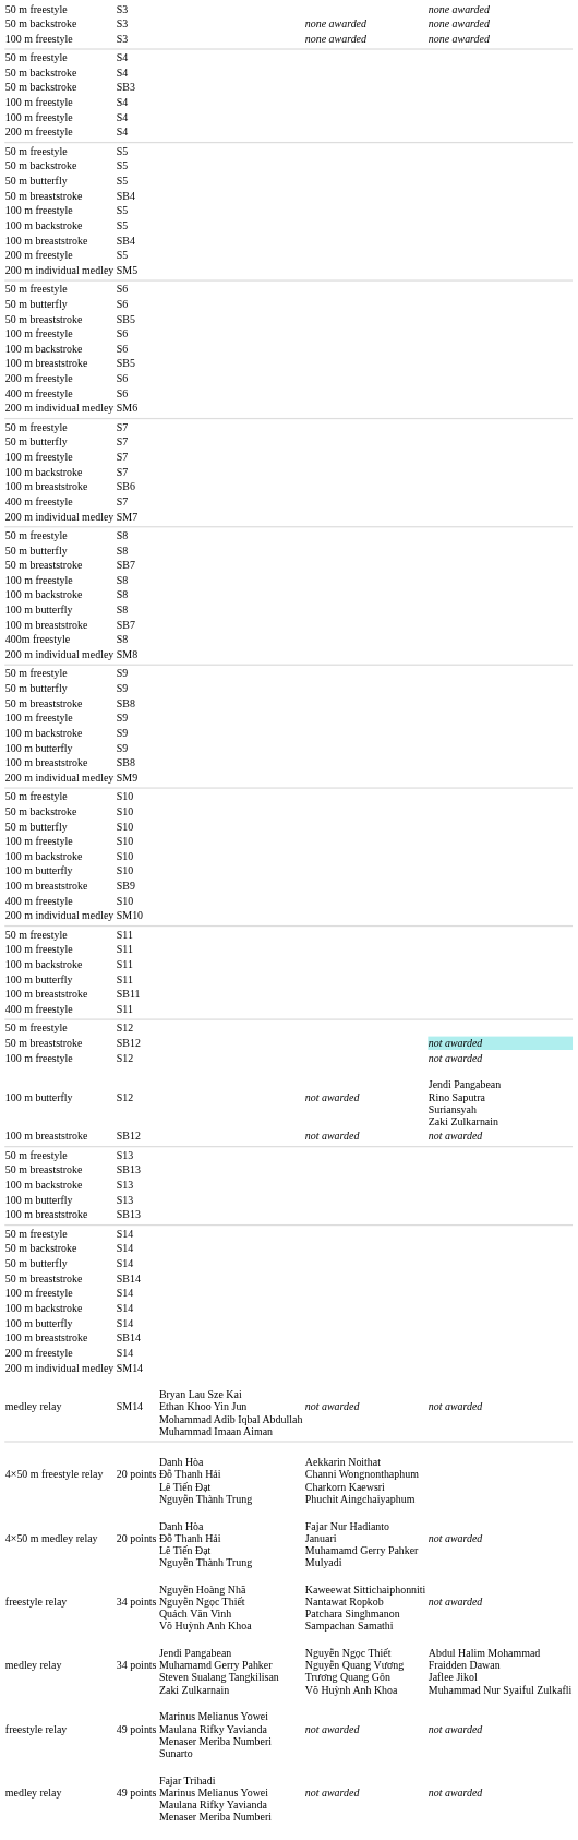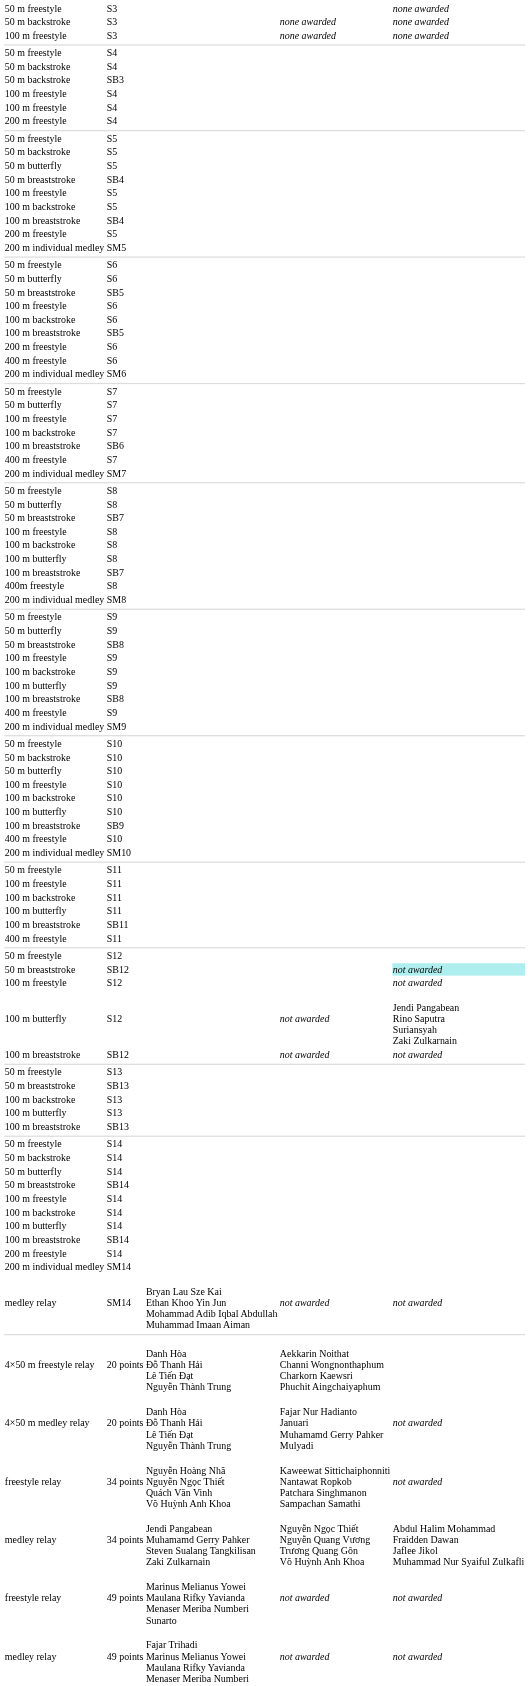 <table>
 <tr>
 <td>50 m freestyle</td>
 <td>S3</td>
 <td></td>
 <td></td>
 <td><em>none awarded</em></td>
 </tr>
 <tr>
 <td>50 m backstroke</td>
 <td>S3</td>
 <td></td>
 <td><em>none awarded</em></td>
 <td><em>none awarded</em></td>
 </tr>
 <tr>
 <td>100 m freestyle</td>
 <td>S3</td>
 <td></td>
 <td><em>none awarded</em></td>
 <td><em>none awarded</em></td>
 </tr>
 <tr>
 </tr>
 <tr bgcolor=#dddddd>
 <td colspan="5"></td>
 </tr>
 <tr>
 <td>50 m freestyle</td>
 <td>S4</td>
 <td></td>
 <td></td>
 <td></td>
 </tr>
 <tr>
 <td>50 m backstroke</td>
 <td>S4</td>
 <td></td>
 <td></td>
 <td></td>
 </tr>
 <tr>
 <td>50 m backstroke</td>
 <td>SB3</td>
 <td></td>
 <td></td>
 <td></td>
 </tr>
 <tr>
 <td>100 m freestyle</td>
 <td>S4</td>
 <td></td>
 <td></td>
 <td></td>
 </tr>
 <tr>
 <td>100 m freestyle</td>
 <td>S4</td>
 <td></td>
 <td></td>
 <td></td>
 </tr>
 <tr>
 <td>200 m freestyle</td>
 <td>S4</td>
 <td></td>
 <td></td>
 <td></td>
 </tr>
 <tr>
 </tr>
 <tr bgcolor=#dddddd>
 <td colspan="5"></td>
 </tr>
 <tr>
 <td>50 m freestyle</td>
 <td>S5</td>
 <td></td>
 <td></td>
 <td></td>
 </tr>
 <tr>
 <td>50 m backstroke</td>
 <td>S5</td>
 <td></td>
 <td></td>
 <td></td>
 </tr>
 <tr>
 <td>50 m butterfly</td>
 <td>S5</td>
 <td></td>
 <td></td>
 <td></td>
 </tr>
 <tr>
 <td>50 m breaststroke</td>
 <td>SB4</td>
 <td></td>
 <td></td>
 <td></td>
 </tr>
 <tr>
 <td>100 m freestyle</td>
 <td>S5</td>
 <td></td>
 <td></td>
 <td></td>
 </tr>
 <tr>
 <td>100 m backstroke</td>
 <td>S5</td>
 <td></td>
 <td></td>
 <td></td>
 </tr>
 <tr>
 <td>100 m breaststroke</td>
 <td>SB4</td>
 <td></td>
 <td></td>
 <td></td>
 </tr>
 <tr>
 <td>200 m freestyle</td>
 <td>S5</td>
 <td></td>
 <td></td>
 <td></td>
 </tr>
 <tr>
 <td>200 m individual medley</td>
 <td>SM5</td>
 <td></td>
 <td></td>
 <td></td>
 </tr>
 <tr>
 </tr>
 <tr bgcolor=#dddddd>
 <td colspan="5"></td>
 </tr>
 <tr>
 <td>50 m freestyle</td>
 <td>S6</td>
 <td></td>
 <td></td>
 <td></td>
 </tr>
 <tr>
 <td>50 m butterfly</td>
 <td>S6</td>
 <td></td>
 <td></td>
 <td></td>
 </tr>
 <tr>
 <td>50 m breaststroke</td>
 <td>SB5</td>
 <td></td>
 <td></td>
 <td></td>
 </tr>
 <tr>
 <td>100 m freestyle</td>
 <td>S6</td>
 <td></td>
 <td></td>
 <td></td>
 </tr>
 <tr>
 <td>100 m backstroke</td>
 <td>S6</td>
 <td></td>
 <td></td>
 <td></td>
 </tr>
 <tr>
 <td>100 m breaststroke</td>
 <td>SB5</td>
 <td></td>
 <td></td>
 <td></td>
 </tr>
 <tr>
 <td>200 m freestyle</td>
 <td>S6</td>
 <td></td>
 <td></td>
 <td></td>
 </tr>
 <tr>
 <td>400 m freestyle</td>
 <td>S6</td>
 <td></td>
 <td></td>
 <td></td>
 </tr>
 <tr>
 <td>200 m individual medley</td>
 <td>SM6</td>
 <td></td>
 <td></td>
 <td></td>
 </tr>
 <tr>
 </tr>
 <tr bgcolor=#dddddd>
 <td colspan="5"></td>
 </tr>
 <tr>
 <td>50 m freestyle</td>
 <td>S7</td>
 <td></td>
 <td></td>
 <td></td>
 </tr>
 <tr>
 <td>50 m butterfly</td>
 <td>S7</td>
 <td></td>
 <td></td>
 <td></td>
 </tr>
 <tr>
 <td>100 m freestyle</td>
 <td>S7</td>
 <td></td>
 <td></td>
 <td></td>
 </tr>
 <tr>
 <td>100 m backstroke</td>
 <td>S7</td>
 <td></td>
 <td></td>
 <td></td>
 </tr>
 <tr>
 <td>100 m breaststroke</td>
 <td>SB6</td>
 <td></td>
 <td></td>
 <td></td>
 </tr>
 <tr>
 <td>400 m freestyle</td>
 <td>S7</td>
 <td></td>
 <td></td>
 <td></td>
 </tr>
 <tr>
 <td>200 m individual medley</td>
 <td>SM7</td>
 <td></td>
 <td></td>
 <td></td>
 </tr>
 <tr>
 </tr>
 <tr bgcolor=#dddddd>
 <td colspan="5"></td>
 </tr>
 <tr>
 <td>50 m freestyle</td>
 <td>S8</td>
 <td></td>
 <td></td>
 <td></td>
 </tr>
 <tr>
 <td>50 m butterfly</td>
 <td>S8</td>
 <td></td>
 <td></td>
 <td></td>
 </tr>
 <tr>
 <td>50 m breaststroke</td>
 <td>SB7</td>
 <td></td>
 <td></td>
 <td></td>
 </tr>
 <tr>
 <td>100 m freestyle</td>
 <td>S8</td>
 <td></td>
 <td></td>
 <td></td>
 </tr>
 <tr>
 <td>100 m backstroke</td>
 <td>S8</td>
 <td></td>
 <td></td>
 <td></td>
 </tr>
 <tr>
 <td>100 m butterfly</td>
 <td>S8</td>
 <td></td>
 <td></td>
 <td></td>
 </tr>
 <tr>
 <td>100 m breaststroke</td>
 <td>SB7</td>
 <td></td>
 <td></td>
 <td></td>
 </tr>
 <tr>
 <td>400m freestyle</td>
 <td>S8</td>
 <td></td>
 <td></td>
 <td></td>
 </tr>
 <tr>
 <td>200 m individual medley</td>
 <td>SM8</td>
 <td></td>
 <td></td>
 <td></td>
 </tr>
 <tr>
 </tr>
 <tr bgcolor=#dddddd>
 <td colspan="5"></td>
 </tr>
 <tr>
 <td>50 m freestyle</td>
 <td>S9</td>
 <td></td>
 <td></td>
 <td></td>
 </tr>
 <tr>
 <td>50 m butterfly</td>
 <td>S9</td>
 <td></td>
 <td></td>
 <td></td>
 </tr>
 <tr>
 <td>50 m breaststroke</td>
 <td>SB8</td>
 <td></td>
 <td></td>
 <td></td>
 </tr>
 <tr>
 <td>100 m freestyle</td>
 <td>S9</td>
 <td></td>
 <td></td>
 <td></td>
 </tr>
 <tr>
 <td>100 m backstroke</td>
 <td>S9</td>
 <td></td>
 <td></td>
 <td></td>
 </tr>
 <tr>
 <td>100 m butterfly</td>
 <td>S9</td>
 <td></td>
 <td></td>
 <td></td>
 </tr>
 <tr>
 <td>100 m breaststroke</td>
 <td>SB8</td>
 <td></td>
 <td></td>
 <td></td>
 </tr>
 <tr>
+<td>400 m freestyle</td>
+<td>S9</td>
+<td></td>
+<td></td>
+<td></td>
+</tr>
+<tr>
 <td>200 m individual medley</td>
 <td>SM9</td>
 <td></td>
 <td></td>
 <td></td>
 </tr>
 <tr>
 </tr>
 <tr bgcolor=#dddddd>
 <td colspan="5"></td>
 </tr>
 <tr>
 <td>50 m freestyle</td>
 <td>S10</td>
 <td></td>
 <td></td>
 <td></td>
 </tr>
 <tr>
 <td>50 m backstroke</td>
 <td>S10</td>
 <td></td>
 <td></td>
 <td></td>
 </tr>
 <tr>
 <td>50 m butterfly</td>
 <td>S10</td>
 <td></td>
 <td></td>
 <td></td>
 </tr>
 <tr>
 <td>100 m freestyle</td>
 <td>S10</td>
 <td></td>
 <td></td>
 <td></td>
 </tr>
 <tr>
 <td>100 m backstroke</td>
 <td>S10</td>
 <td></td>
 <td></td>
 <td></td>
 </tr>
 <tr>
 <td>100 m butterfly</td>
 <td>S10</td>
 <td></td>
 <td></td>
 <td></td>
 </tr>
 <tr>
 <td>100 m breaststroke</td>
 <td>SB9</td>
 <td></td>
 <td></td>
 <td></td>
 </tr>
 <tr>
 <td>400 m freestyle</td>
 <td>S10</td>
 <td></td>
 <td></td>
 <td></td>
 </tr>
 <tr>
 <td>200 m individual medley</td>
 <td>SM10</td>
 <td></td>
 <td></td>
 <td></td>
 </tr>
 <tr>
 </tr>
 <tr bgcolor=#dddddd>
 <td colspan="5"></td>
 </tr>
 <tr>
 <td>50 m freestyle</td>
 <td>S11</td>
 <td></td>
 <td></td>
 <td></td>
 </tr>
 <tr>
 <td>100 m freestyle</td>
 <td>S11</td>
 <td></td>
 <td></td>
 <td></td>
 </tr>
 <tr>
 <td>100 m backstroke</td>
 <td>S11</td>
 <td></td>
 <td></td>
 <td></td>
 </tr>
 <tr>
 <td>100 m butterfly</td>
 <td>S11</td>
 <td></td>
 <td></td>
 <td></td>
 </tr>
 <tr>
 <td>100 m breaststroke</td>
 <td>SB11</td>
 <td></td>
 <td></td>
 <td></td>
 </tr>
 <tr>
 <td>400 m freestyle</td>
 <td>S11</td>
 <td></td>
 <td></td>
 <td></td>
 </tr>
 <tr>
 </tr>
 <tr bgcolor=#dddddd>
 <td colspan="5"></td>
 </tr>
 <tr>
 <td>50 m freestyle</td>
 <td>S12</td>
 <td></td>
 <td></td>
 <td></td>
 </tr>
 <tr>
 <td>50 m breaststroke</td>
 <td>SB12</td>
 <td></td>
 <td></td>
 <td style="background: paleturquoise;"><em>not awarded</em></td>
 </tr>
 <tr>
 <td>100 m freestyle</td>
 <td>S12</td>
 <td></td>
 <td></td>
 <td><em>not awarded</em></td>
 </tr>
 <tr>
 <td>100 m butterfly</td>
 <td>S12</td>
 <td></td>
 <td><em>not awarded</em></td>
 <td><br>Jendi Pangabean<br>Rino Saputra<br>Suriansyah<br>Zaki Zulkarnain</td>
 </tr>
 <tr>
 <td>100 m breaststroke</td>
 <td>SB12</td>
 <td></td>
 <td><em>not awarded</em></td>
 <td><em>not awarded</em></td>
 </tr>
 <tr>
 </tr>
 <tr bgcolor=#dddddd>
 <td colspan="5"></td>
 </tr>
 <tr>
 <td>50 m freestyle</td>
 <td>S13</td>
 <td></td>
 <td></td>
 <td></td>
 </tr>
 <tr>
 <td>50 m breaststroke</td>
 <td>SB13</td>
 <td></td>
 <td></td>
 <td></td>
 </tr>
 <tr>
 <td>100 m backstroke</td>
 <td>S13</td>
 <td></td>
 <td></td>
 <td></td>
 </tr>
 <tr>
 <td>100 m butterfly</td>
 <td>S13</td>
 <td></td>
 <td></td>
 <td></td>
 </tr>
 <tr>
 <td>100 m breaststroke</td>
 <td>SB13</td>
 <td></td>
 <td></td>
 <td></td>
 </tr>
 <tr>
 </tr>
 <tr bgcolor=#dddddd>
 <td colspan="5"></td>
 </tr>
 <tr>
 <td>50 m freestyle</td>
 <td>S14</td>
 <td></td>
 <td></td>
 <td></td>
 </tr>
 <tr>
 <td>50 m backstroke</td>
 <td>S14</td>
 <td></td>
 <td></td>
 <td></td>
 </tr>
 <tr>
 <td>50 m butterfly</td>
 <td>S14</td>
 <td></td>
 <td></td>
 <td></td>
 </tr>
 <tr>
 <td>50 m breaststroke</td>
 <td>SB14</td>
 <td></td>
 <td></td>
 <td></td>
 </tr>
 <tr>
 <td>100 m freestyle</td>
 <td>S14</td>
 <td></td>
 <td></td>
 <td></td>
 </tr>
 <tr>
 <td>100 m backstroke</td>
 <td>S14</td>
 <td></td>
 <td></td>
 <td></td>
 </tr>
 <tr>
 <td>100 m butterfly</td>
 <td>S14</td>
 <td></td>
 <td></td>
 <td></td>
 </tr>
 <tr>
 <td>100 m breaststroke</td>
 <td>SB14</td>
 <td></td>
 <td></td>
 <td></td>
 </tr>
 <tr>
 <td>200 m freestyle</td>
 <td>S14</td>
 <td></td>
 <td></td>
 <td></td>
 </tr>
 <tr>
 <td>200 m individual medley</td>
 <td>SM14</td>
 <td></td>
 <td></td>
 <td></td>
 </tr>
 <tr>
 <td> medley relay</td>
 <td>SM14</td>
 <td><br>Bryan Lau Sze Kai<br>Ethan Khoo Yin Jun<br>Mohammad Adib Iqbal Abdullah<br>Muhammad Imaan Aiman</td>
 <td><em>not awarded</em></td>
 <td><em>not awarded</em></td>
 </tr>
 <tr>
 </tr>
 <tr bgcolor=#dddddd>
 <td colspan="5"></td>
 </tr>
 <tr>
 <td>4×50 m freestyle relay</td>
 <td>20 points</td>
 <td><br>Danh Hòa<br>Đỗ Thanh Hải<br>Lê Tiến Đạt<br>Nguyễn Thành Trung</td>
 <td><br>Aekkarin Noithat<br>Channi Wongnonthaphum<br>Charkorn Kaewsri<br>Phuchit Aingchaiyaphum</td>
 <td><br></td>
 </tr>
 <tr>
 <td>4×50 m medley relay</td>
 <td>20 points</td>
 <td><br>Danh Hòa<br>Đỗ Thanh Hải<br>Lê Tiến Đạt<br>Nguyễn Thành Trung</td>
 <td><br>Fajar Nur Hadianto<br>Januari<br>Muhamamd Gerry Pahker<br>Mulyadi</td>
 <td><em>not awarded</em></td>
 </tr>
 <tr>
 <td> freestyle relay</td>
 <td>34 points</td>
 <td><br>Nguyễn Hoàng Nhã<br>Nguyễn Ngọc Thiết<br>Quách Văn Vinh<br>Võ Huỳnh Anh Khoa</td>
 <td><br>Kaweewat Sittichaiphonniti<br>Nantawat Ropkob<br>Patchara Singhmanon<br>Sampachan Samathi</td>
 <td><em>not awarded</em></td>
 </tr>
 <tr>
 <td> medley relay</td>
 <td>34 points</td>
 <td><br>Jendi Pangabean<br>Muhamamd Gerry Pahker<br>Steven Sualang Tangkilisan<br>Zaki Zulkarnain</td>
 <td><br>Nguyễn Ngọc Thiết<br>Nguyễn Quang Vương<br>Trương Quang Gôn<br>Võ Huỳnh Anh Khoa</td>
 <td><br>Abdul Halim Mohammad<br>Fraidden Dawan<br>Jaflee Jikol<br>Muhammad Nur Syaiful Zulkafli</td>
 </tr>
 <tr>
 <td> freestyle relay</td>
 <td>49 points</td>
 <td><br>Marinus Melianus Yowei<br>Maulana Rifky Yavianda<br>Menaser Meriba Numberi<br>Sunarto</td>
 <td><em>not awarded</em></td>
 <td><em>not awarded</em></td>
 </tr>
 <tr>
 <td> medley relay</td>
 <td>49 points</td>
 <td><br>Fajar Trihadi<br>Marinus Melianus Yowei<br>Maulana Rifky Yavianda<br>Menaser Meriba Numberi</td>
 <td><em>not awarded</em></td>
 <td><em>not awarded</em></td>
 </tr>
 </table>
